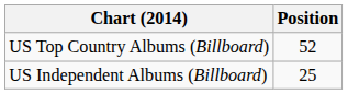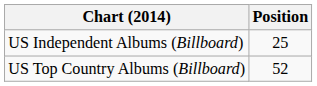 <table class="wikitable">
 <tr>
 <th>Chart (2014)</th>
 <th>Position</th>
 </tr>
 <tr>
+<td>US Independent Albums (<em>Billboard</em>)</td>
+<td style="text-align:center;">25</td>
+</tr>
+<tr>
 <td>US Top Country Albums (<em>Billboard</em>)</td>
 <td style="text-align:center;">52</td>
 </tr>
-<tr>
-<td>US Independent Albums (<em>Billboard</em>)</td>
-<td style="text-align:center;">25</td>
-</tr>
 </table>
